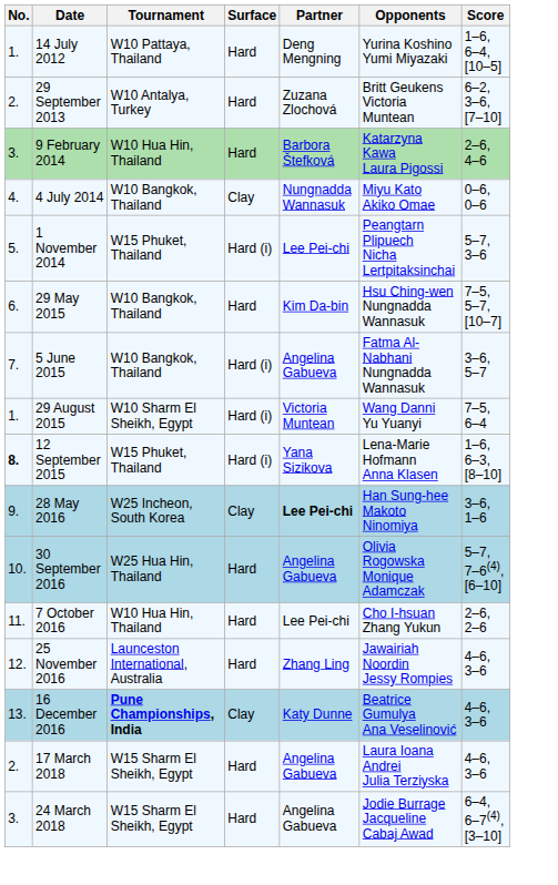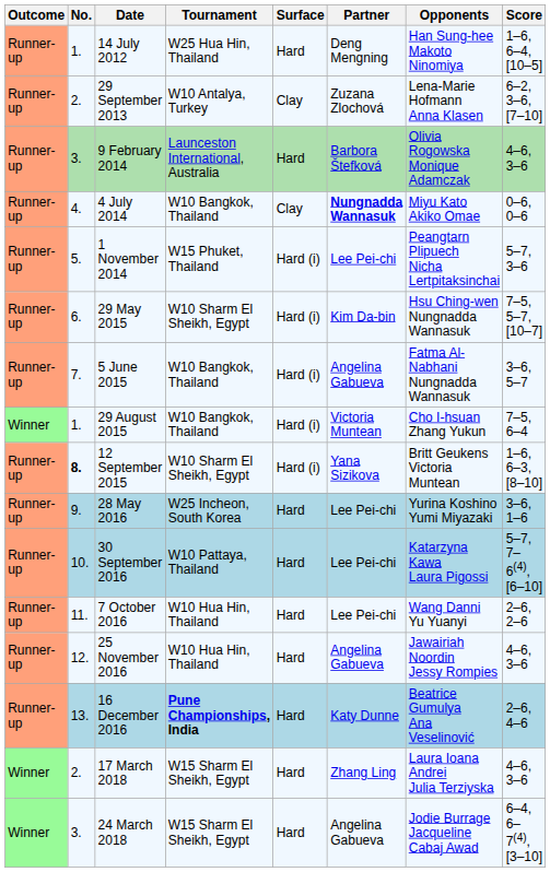 <table class="sortable wikitable">
 <tr>
+<th>Outcome</th>
 <th>No.</th>
 <th>Date</th>
 <th>Tournament</th>
 <th>Surface</th>
 <th>Partner</th>
 <th>Opponents</th>
 <th class="unsortable">Score</th>
 </tr>
 <tr style="background:#f0f8ff;">
+<td bgcolor="FFA07A">Runner-up</td>
 <td>1.</td>
 <td>14 July 2012</td>
-<td>W10 Pattaya, Thailand</td>
+<td>W25 Hua Hin, Thailand</td>
 <td>Hard</td>
 <td> Deng Mengning</td>
-<td> Yurina Koshino <br>  Yumi Miyazaki</td>
+<td> <a href='#'>Han Sung-hee</a> <br>  <a href='#'>Makoto Ninomiya</a></td>
 <td>1–6, 6–4, [10–5]</td>
 </tr>
 <tr style="background:#f0f8ff;">
+<td bgcolor="FFA07A">Runner-up</td>
 <td>2.</td>
 <td>29 September 2013</td>
 <td>W10 Antalya, Turkey</td>
-<td>Hard</td>
+<td>Clay</td>
 <td> Zuzana Zlochová</td>
-<td> Britt Geukens <br>  Victoria Muntean</td>
+<td> Lena-Marie Hofmann <br>  <a href='#'>Anna Klasen</a></td>
 <td>6–2, 3–6, [7–10]</td>
 </tr>
 <tr style="background:#addfad;">
+<td bgcolor="FFA07A">Runner-up</td>
 <td>3.</td>
 <td>9 February 2014</td>
-<td>W10 Hua Hin, Thailand</td>
+<td><a href='#'>Launceston International</a>, Australia</td>
 <td>Hard</td>
 <td> <a href='#'>Barbora Štefková</a></td>
-<td> <a href='#'>Katarzyna Kawa</a> <br>  <a href='#'>Laura Pigossi</a></td>
-<td>2–6, 4–6</td>
+<td> <a href='#'>Olivia Rogowska</a> <br>  <a href='#'>Monique Adamczak</a></td>
+<td>4–6, 3–6</td>
 </tr>
 <tr style="background:#f0f8ff;">
+<td style="background:#ffa07a;">Runner-up</td>
 <td>4.</td>
 <td>4 July 2014</td>
 <td>W10 Bangkok, Thailand</td>
 <td>Clay</td>
-<td> <a href='#'>Nungnadda Wannasuk</a></td>
+<td><strong> <a href='#'>Nungnadda Wannasuk</a></strong></td>
 <td> <a href='#'>Miyu Kato</a> <br>  <a href='#'>Akiko Omae</a></td>
 <td>0–6, 0–6</td>
 </tr>
 <tr style="background:#f0f8ff;">
+<td style="background:#ffa07a;">Runner-up</td>
 <td>5.</td>
 <td>1 November 2014</td>
 <td>W15 Phuket, Thailand</td>
 <td>Hard (i)</td>
 <td> <a href='#'>Lee Pei-chi</a></td>
 <td> <a href='#'>Peangtarn Plipuech</a> <br>  <a href='#'>Nicha Lertpitaksinchai</a></td>
 <td>5–7, 3–6</td>
 </tr>
 <tr style="background:#f0f8ff;">
+<td style="background:#ffa07a;">Runner-up</td>
 <td>6.</td>
 <td>29 May 2015</td>
-<td>W10 Bangkok, Thailand</td>
-<td>Hard</td>
+<td>W10 Sharm El Sheikh, Egypt</td>
+<td>Hard (i)</td>
 <td> <a href='#'>Kim Da-bin</a></td>
 <td> <a href='#'>Hsu Ching-wen</a> <br>  Nungnadda Wannasuk</td>
 <td>7–5, 5–7, [10–7]</td>
 </tr>
 <tr style="background:#f0f8ff;">
+<td style="background:#ffa07a;">Runner-up</td>
 <td>7.</td>
 <td>5 June 2015</td>
 <td>W10 Bangkok, Thailand</td>
 <td>Hard (i)</td>
 <td> <a href='#'>Angelina Gabueva</a></td>
 <td> <a href='#'>Fatma Al-Nabhani</a> <br>  Nungnadda Wannasuk</td>
 <td>3–6, 5–7</td>
 </tr>
 <tr style="background:#f0f8ff;">
+<td style="background:#98fb98;">Winner</td>
 <td>1.</td>
 <td>29 August 2015</td>
-<td>W10 Sharm El Sheikh, Egypt</td>
+<td>W10 Bangkok, Thailand</td>
 <td>Hard (i)</td>
 <td> <a href='#'>Victoria Muntean</a></td>
-<td> <a href='#'>Wang Danni</a> <br>  Yu Yuanyi</td>
+<td> <a href='#'>Cho I-hsuan</a> <br>  Zhang Yukun</td>
 <td>7–5, 6–4</td>
 </tr>
 <tr style="background:#f0f8ff;">
+<td style="background:#ffa07a;">Runner-up</td>
 <td><strong>8.</strong></td>
 <td>12 September 2015</td>
-<td>W15 Phuket, Thailand</td>
+<td>W10 Sharm El Sheikh, Egypt</td>
 <td>Hard (i)</td>
 <td> <a href='#'>Yana Sizikova</a></td>
-<td> Lena-Marie Hofmann <br>  <a href='#'>Anna Klasen</a></td>
+<td> Britt Geukens <br>  Victoria Muntean</td>
 <td>1–6, 6–3, [8–10]</td>
 </tr>
 <tr style="background:lightblue;">
+<td style="background:#ffa07a;">Runner-up</td>
 <td>9.</td>
 <td>28 May 2016</td>
 <td>W25 Incheon, South Korea</td>
-<td>Clay</td>
-<td><strong> Lee Pei-chi</strong></td>
-<td> <a href='#'>Han Sung-hee</a> <br>  <a href='#'>Makoto Ninomiya</a></td>
+<td>Hard</td>
+<td> Lee Pei-chi</td>
+<td> Yurina Koshino <br>  Yumi Miyazaki</td>
 <td>3–6, 1–6</td>
 </tr>
 <tr style="background:lightblue;">
+<td style="background:#ffa07a;">Runner-up</td>
 <td>10.</td>
 <td>30 September 2016</td>
-<td>W25 Hua Hin, Thailand</td>
+<td>W10 Pattaya, Thailand</td>
 <td>Hard</td>
-<td> <a href='#'>Angelina Gabueva</a></td>
-<td> <a href='#'>Olivia Rogowska</a> <br>  <a href='#'>Monique Adamczak</a></td>
+<td> Lee Pei-chi</td>
+<td> <a href='#'>Katarzyna Kawa</a> <br>  <a href='#'>Laura Pigossi</a></td>
 <td>5–7, 7–6<sup>(4)</sup>, [6–10]</td>
 </tr>
 <tr style="background:#f0f8ff;">
+<td style="background:#ffa07a;">Runner-up</td>
 <td>11.</td>
 <td>7 October 2016</td>
 <td>W10 Hua Hin, Thailand</td>
 <td>Hard</td>
 <td> Lee Pei-chi</td>
-<td> <a href='#'>Cho I-hsuan</a> <br>  Zhang Yukun</td>
+<td> <a href='#'>Wang Danni</a> <br>  Yu Yuanyi</td>
 <td>2–6, 2–6</td>
 </tr>
 <tr style="background:#f0f8ff;">
+<td style="background:#ffa07a;">Runner-up</td>
 <td>12.</td>
 <td>25 November 2016</td>
-<td><a href='#'>Launceston International</a>, Australia</td>
+<td>W10 Hua Hin, Thailand</td>
 <td>Hard</td>
-<td> <a href='#'>Zhang Ling</a></td>
+<td> <a href='#'>Angelina Gabueva</a></td>
 <td> <a href='#'>Jawairiah Noordin</a> <br>  <a href='#'>Jessy Rompies</a></td>
 <td>4–6, 3–6</td>
 </tr>
 <tr style="background:lightblue;">
+<td style="background:#ffa07a;">Runner-up</td>
 <td>13.</td>
 <td>16 December 2016</td>
 <td><strong><a href='#'>Pune Championships</a>, India</strong></td>
-<td>Clay</td>
+<td>Hard</td>
 <td> <a href='#'>Katy Dunne</a></td>
 <td> <a href='#'>Beatrice Gumulya</a> <br>  <a href='#'>Ana Veselinović</a></td>
-<td>4–6, 3–6</td>
+<td>2–6, 4–6</td>
 </tr>
 <tr style="background:#f0f8ff;">
+<td style="background:#98fb98;">Winner</td>
 <td>2.</td>
 <td>17 March 2018</td>
 <td>W15 Sharm El Sheikh, Egypt</td>
 <td>Hard</td>
-<td> <a href='#'>Angelina Gabueva</a></td>
+<td> <a href='#'>Zhang Ling</a></td>
 <td> <a href='#'>Laura Ioana Andrei</a> <br>  <a href='#'>Julia Terziyska</a></td>
 <td>4–6, 3–6</td>
 </tr>
 <tr style="background:#f0f8ff;">
+<td style="background:#98fb98;">Winner</td>
 <td>3.</td>
 <td>24 March 2018</td>
 <td>W15 Sharm El Sheikh, Egypt</td>
 <td>Hard</td>
 <td> Angelina Gabueva</td>
 <td> <a href='#'>Jodie Burrage</a> <br>  <a href='#'>Jacqueline Cabaj Awad</a></td>
 <td>6–4, 6–7<sup>(4)</sup>, [3–10]</td>
 </tr>
 </table>
